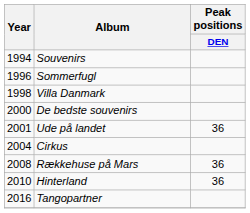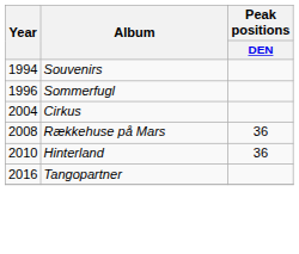 <table class="wikitable">
 <tr>
 <th align="center" rowspan="2" width="10">Year</th>
 <th align="center" rowspan="2" width="220">Album</th>
 <th align="center" colspan="1" width="20">Peak positions</th>
 </tr>
 <tr>
 <th scope="col" style="width:3em;font-size:90%;"><a href='#'>DEN</a><br></th>
 </tr>
 <tr>
 <td style="text-align:center;">1994</td>
 <td><em>Souvenirs</em></td>
 <td style="text-align:center;"></td>
 </tr>
 <tr>
 <td style="text-align:center;">1996</td>
 <td><em>Sommerfugl</em></td>
 <td style="text-align:center;"></td>
-</tr>
-<tr>
-<td style="text-align:center;">1998</td>
-<td><em>Villa Danmark</em></td>
-<td style="text-align:center;"></td>
-</tr>
-<tr>
-<td style="text-align:center;">2000</td>
-<td><em>De bedste souvenirs</em></td>
-<td style="text-align:center;"></td>
-</tr>
-<tr>
-<td style="text-align:center;">2001</td>
-<td><em>Ude på landet</em></td>
-<td style="text-align:center;">36</td>
 </tr>
 <tr>
 <td style="text-align:center;">2004</td>
 <td><em>Cirkus</em></td>
 <td style="text-align:center;"></td>
 </tr>
 <tr>
 <td style="text-align:center;">2008</td>
 <td><em>Rækkehuse på Mars</em></td>
 <td style="text-align:center;">36</td>
 </tr>
 <tr>
 <td style="text-align:center;">2010</td>
 <td><em>Hinterland</em></td>
 <td style="text-align:center;">36</td>
 </tr>
 <tr>
 <td style="text-align:center;">2016</td>
 <td><em>Tangopartner</em></td>
 <td style="text-align:center;"></td>
 </tr>
 <tr>
 </tr>
 </table>
